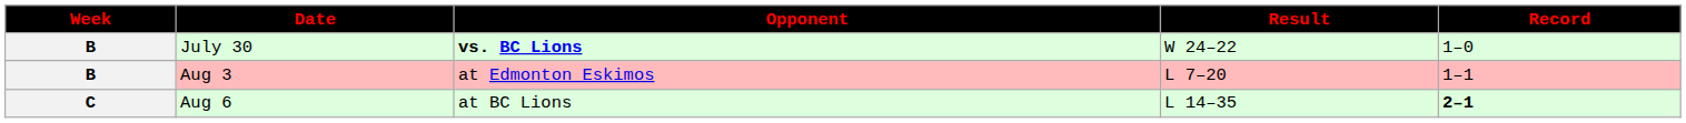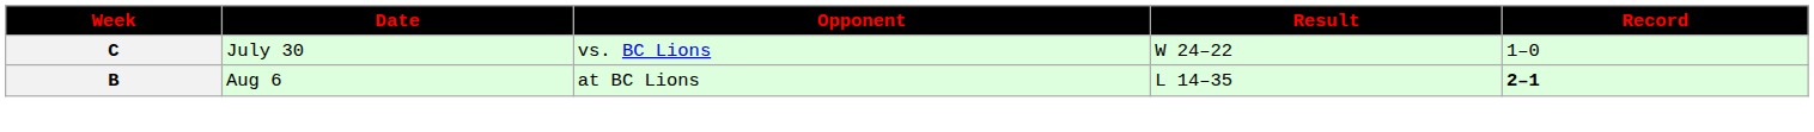 <table class="wikitable" width="80%">
 <tr align="center"  style="background:black;color:red;">
 <td><strong>Week</strong></td>
 <td><strong>Date</strong></td>
 <td><strong>Opponent</strong></td>
 <td><strong>Result</strong></td>
 <td><strong>Record</strong></td>
 </tr>
 <tr style="background:#ddffdd">
-<th>B</th>
+<th>C</th>
 <td>July 30</td>
-<td><strong>vs. <a href='#'>BC Lions</a></strong></td>
+<td>vs. <a href='#'>BC Lions</a></td>
 <td>W 24–22</td>
 <td>1–0</td>
 </tr>
-<tr style="background:#ffbbbb">
+<tr style="background:#ddffdd">
 <th>B</th>
-<td>Aug 3</td>
-<td>at <a href='#'>Edmonton Eskimos</a></td>
-<td>L 7–20</td>
-<td>1–1</td>
-</tr>
-<tr style="background:#ddffdd">
-<th>C</th>
 <td>Aug 6</td>
 <td>at BC Lions</td>
 <td>L 14–35</td>
 <td><strong>2–1</strong></td>
 </tr>
 </table>
